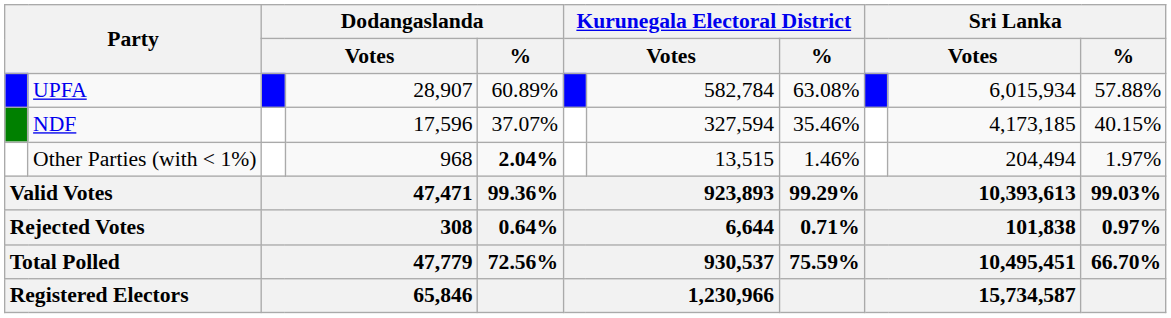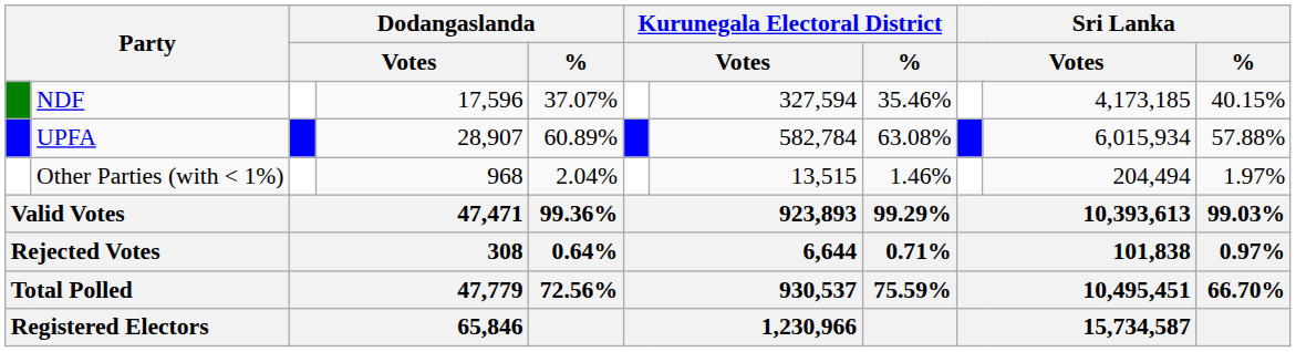 <table class="wikitable">
 <tr>
 <th colspan="2" width="144px"rowspan="2">Party</th>
 <th colspan="3" width="216px">Dodangaslanda</th>
 <th colspan="3" width="216px"><a href='#'>Kurunegala Electoral District</a></th>
 <th colspan="3" width="216px">Sri Lanka</th>
 </tr>
 <tr>
 <th colspan="2" width="144px">Votes</th>
 <th>%</th>
 <th colspan="2" width="144px">Votes</th>
 <th>%</th>
 <th colspan="2" width="144px">Votes</th>
 <th>%</th>
 </tr>
 <tr>
+<td style="background-color:green;" width="10px"></td>
+<td style="text-align:left;"><a href='#'>NDF</a></td>
+<td style="background-color:white;" width="10px"></td>
+<td style="text-align:right;">17,596</td>
+<td style="text-align:right;">37.07%</td>
+<td style="background-color:white;" width="10px"></td>
+<td style="text-align:right;">327,594</td>
+<td style="text-align:right;">35.46%</td>
+<td style="background-color:white;" width="10px"></td>
+<td style="text-align:right;">4,173,185</td>
+<td style="text-align:right;">40.15%</td>
+</tr>
+<tr>
 <td style="background-color:blue;" width="10px"></td>
 <td style="text-align:left;"><a href='#'>UPFA</a></td>
 <td style="background-color:blue;" width="10px"></td>
 <td style="text-align:right;">28,907</td>
 <td style="text-align:right;">60.89%</td>
 <td style="background-color:blue;" width="10px"></td>
 <td style="text-align:right;">582,784</td>
 <td style="text-align:right;">63.08%</td>
 <td style="background-color:blue;" width="10px"></td>
 <td style="text-align:right;">6,015,934</td>
 <td style="text-align:right;">57.88%</td>
 </tr>
 <tr>
-<td style="background-color:green;" width="10px"></td>
-<td style="text-align:left;"><a href='#'>NDF</a></td>
-<td style="background-color:white;" width="10px"></td>
-<td style="text-align:right;">17,596</td>
-<td style="text-align:right;">37.07%</td>
-<td style="background-color:white;" width="10px"></td>
-<td style="text-align:right;">327,594</td>
-<td style="text-align:right;">35.46%</td>
-<td style="background-color:white;" width="10px"></td>
-<td style="text-align:right;">4,173,185</td>
-<td style="text-align:right;">40.15%</td>
-</tr>
-<tr>
 <td style="background-color:white;" width="10px"></td>
 <td style="text-align:left;">Other Parties (with < 1%)</td>
 <td style="background-color:white;" width="10px"></td>
 <td style="text-align:right;">968</td>
-<td style="text-align:right;"><strong>2.04%</strong></td>
+<td style="text-align:right;">2.04%</td>
 <td style="background-color:white;" width="10px"></td>
 <td style="text-align:right;">13,515</td>
 <td style="text-align:right;">1.46%</td>
 <td style="background-color:white;" width="10px"></td>
 <td style="text-align:right;">204,494</td>
 <td style="text-align:right;">1.97%</td>
 </tr>
 <tr>
 <th colspan="2" width="144px"style="text-align:left;">Valid Votes</th>
 <th style="text-align:right;"colspan="2" width="144px">47,471</th>
 <th style="text-align:right;">99.36%</th>
 <th style="text-align:right;"colspan="2" width="144px">923,893</th>
 <th style="text-align:right;">99.29%</th>
 <th style="text-align:right;"colspan="2" width="144px">10,393,613</th>
 <th style="text-align:right;">99.03%</th>
 </tr>
 <tr>
 <th colspan="2" width="144px"style="text-align:left;">Rejected Votes</th>
 <th style="text-align:right;"colspan="2" width="144px">308</th>
 <th style="text-align:right;">0.64%</th>
 <th style="text-align:right;"colspan="2" width="144px">6,644</th>
 <th style="text-align:right;">0.71%</th>
 <th style="text-align:right;"colspan="2" width="144px">101,838</th>
 <th style="text-align:right;">0.97%</th>
 </tr>
 <tr>
 <th colspan="2" width="144px"style="text-align:left;">Total Polled</th>
 <th style="text-align:right;"colspan="2" width="144px">47,779</th>
 <th style="text-align:right;">72.56%</th>
 <th style="text-align:right;"colspan="2" width="144px">930,537</th>
 <th style="text-align:right;">75.59%</th>
 <th style="text-align:right;"colspan="2" width="144px">10,495,451</th>
 <th style="text-align:right;">66.70%</th>
 </tr>
 <tr>
 <th colspan="2" width="144px"style="text-align:left;">Registered Electors</th>
 <th style="text-align:right;"colspan="2" width="144px">65,846</th>
 <th></th>
 <th style="text-align:right;"colspan="2" width="144px">1,230,966</th>
 <th></th>
 <th style="text-align:right;"colspan="2" width="144px">15,734,587</th>
 <th></th>
 </tr>
 </table>
